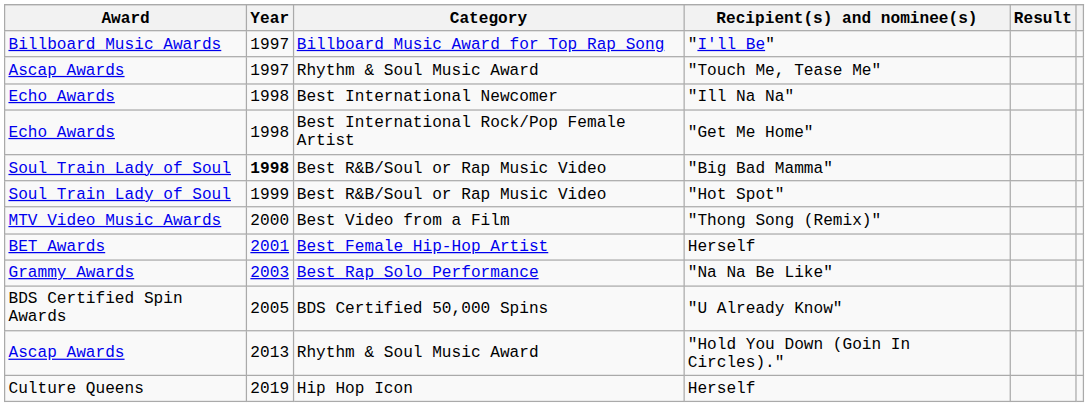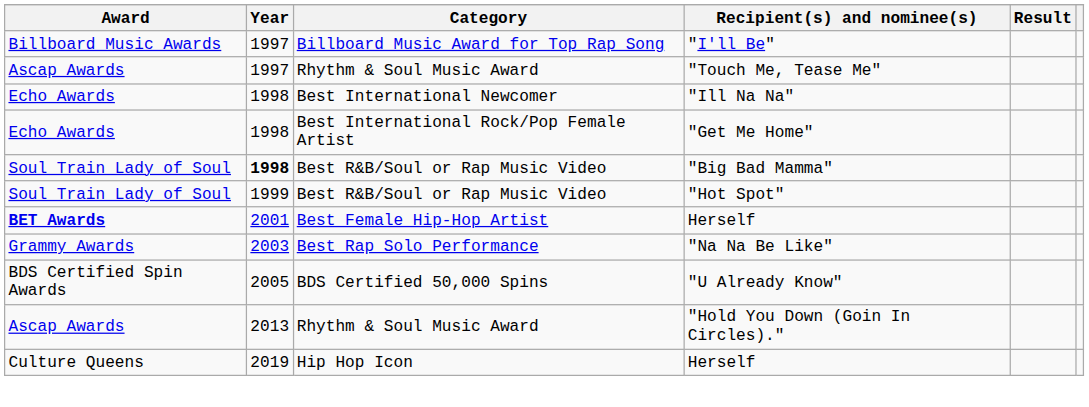 <table class="wikitable sortable plainrowheaders">
 <tr style="background:#ccc; text-align:center;">
 </tr>
 <tr>
 <th scope="col">Award</th>
 <th scope="col">Year</th>
 <th scope="col">Category</th>
 <th scope="col">Recipient(s) and nominee(s)</th>
 <th scope="col">Result</th>
 <th scope="col" class="unsortable"></th>
 </tr>
 <tr>
 <td><a href='#'>Billboard Music Awards</a></td>
 <td>1997</td>
 <td><a href='#'>Billboard Music Award for Top Rap Song</a></td>
 <td>"<a href='#'>I'll Be</a>"</td>
 <td></td>
 <td style="text-align:center;"></td>
 </tr>
 <tr>
 <td><a href='#'>Ascap Awards</a></td>
 <td>1997</td>
 <td>Rhythm & Soul Music Award</td>
 <td>"Touch Me, Tease Me"</td>
 <td></td>
 <td></td>
 </tr>
 <tr>
 <td><a href='#'>Echo Awards</a></td>
 <td>1998</td>
 <td>Best International Newcomer</td>
 <td>"Ill Na Na"</td>
 <td></td>
 <td></td>
 </tr>
 <tr>
 <td><a href='#'>Echo Awards</a></td>
 <td>1998</td>
 <td>Best International Rock/Pop Female Artist</td>
 <td>"Get Me Home"</td>
 <td></td>
 <td></td>
 </tr>
 <tr>
 <td><a href='#'>Soul Train Lady of Soul</a></td>
 <td><strong>1998</strong></td>
 <td>Best R&B/Soul or Rap Music Video</td>
 <td>"Big Bad Mamma"</td>
 <td></td>
 <td></td>
 </tr>
 <tr>
 <td><a href='#'>Soul Train Lady of Soul</a></td>
 <td>1999</td>
 <td>Best R&B/Soul or Rap Music Video</td>
 <td>"Hot Spot"</td>
 <td></td>
 <td></td>
 </tr>
 <tr>
-<td><a href='#'>MTV Video Music Awards</a></td>
-<td>2000</td>
-<td>Best Video from a Film</td>
-<td>"Thong Song (Remix)"</td>
-<td></td>
-<td></td>
-</tr>
-<tr>
-<td><a href='#'>BET Awards</a></td>
+<td><strong><a href='#'>BET Awards</a></strong></td>
 <td><a href='#'>2001</a></td>
 <td><a href='#'>Best Female Hip-Hop Artist</a></td>
 <td>Herself</td>
 <td></td>
 <td style="text-align:center;"></td>
 </tr>
 <tr>
 <td><a href='#'>Grammy Awards</a></td>
 <td><a href='#'>2003</a></td>
 <td><a href='#'>Best Rap Solo Performance</a></td>
 <td>"Na Na Be Like"</td>
 <td></td>
 <td style="text-align:center;"></td>
 </tr>
 <tr>
 <td>BDS Certified Spin Awards</td>
 <td>2005</td>
 <td>BDS Certified 50,000 Spins</td>
 <td>"U Already Know"</td>
 <td></td>
 <td></td>
 </tr>
 <tr>
 <td><a href='#'>Ascap Awards</a></td>
 <td>2013</td>
 <td>Rhythm & Soul Music Award</td>
 <td>"Hold You Down (Goin In Circles)."</td>
 <td></td>
 <td></td>
 </tr>
 <tr>
 <td>Culture Queens</td>
 <td>2019</td>
 <td>Hip Hop Icon</td>
 <td>Herself</td>
 <td></td>
 <td></td>
 </tr>
 </table>
